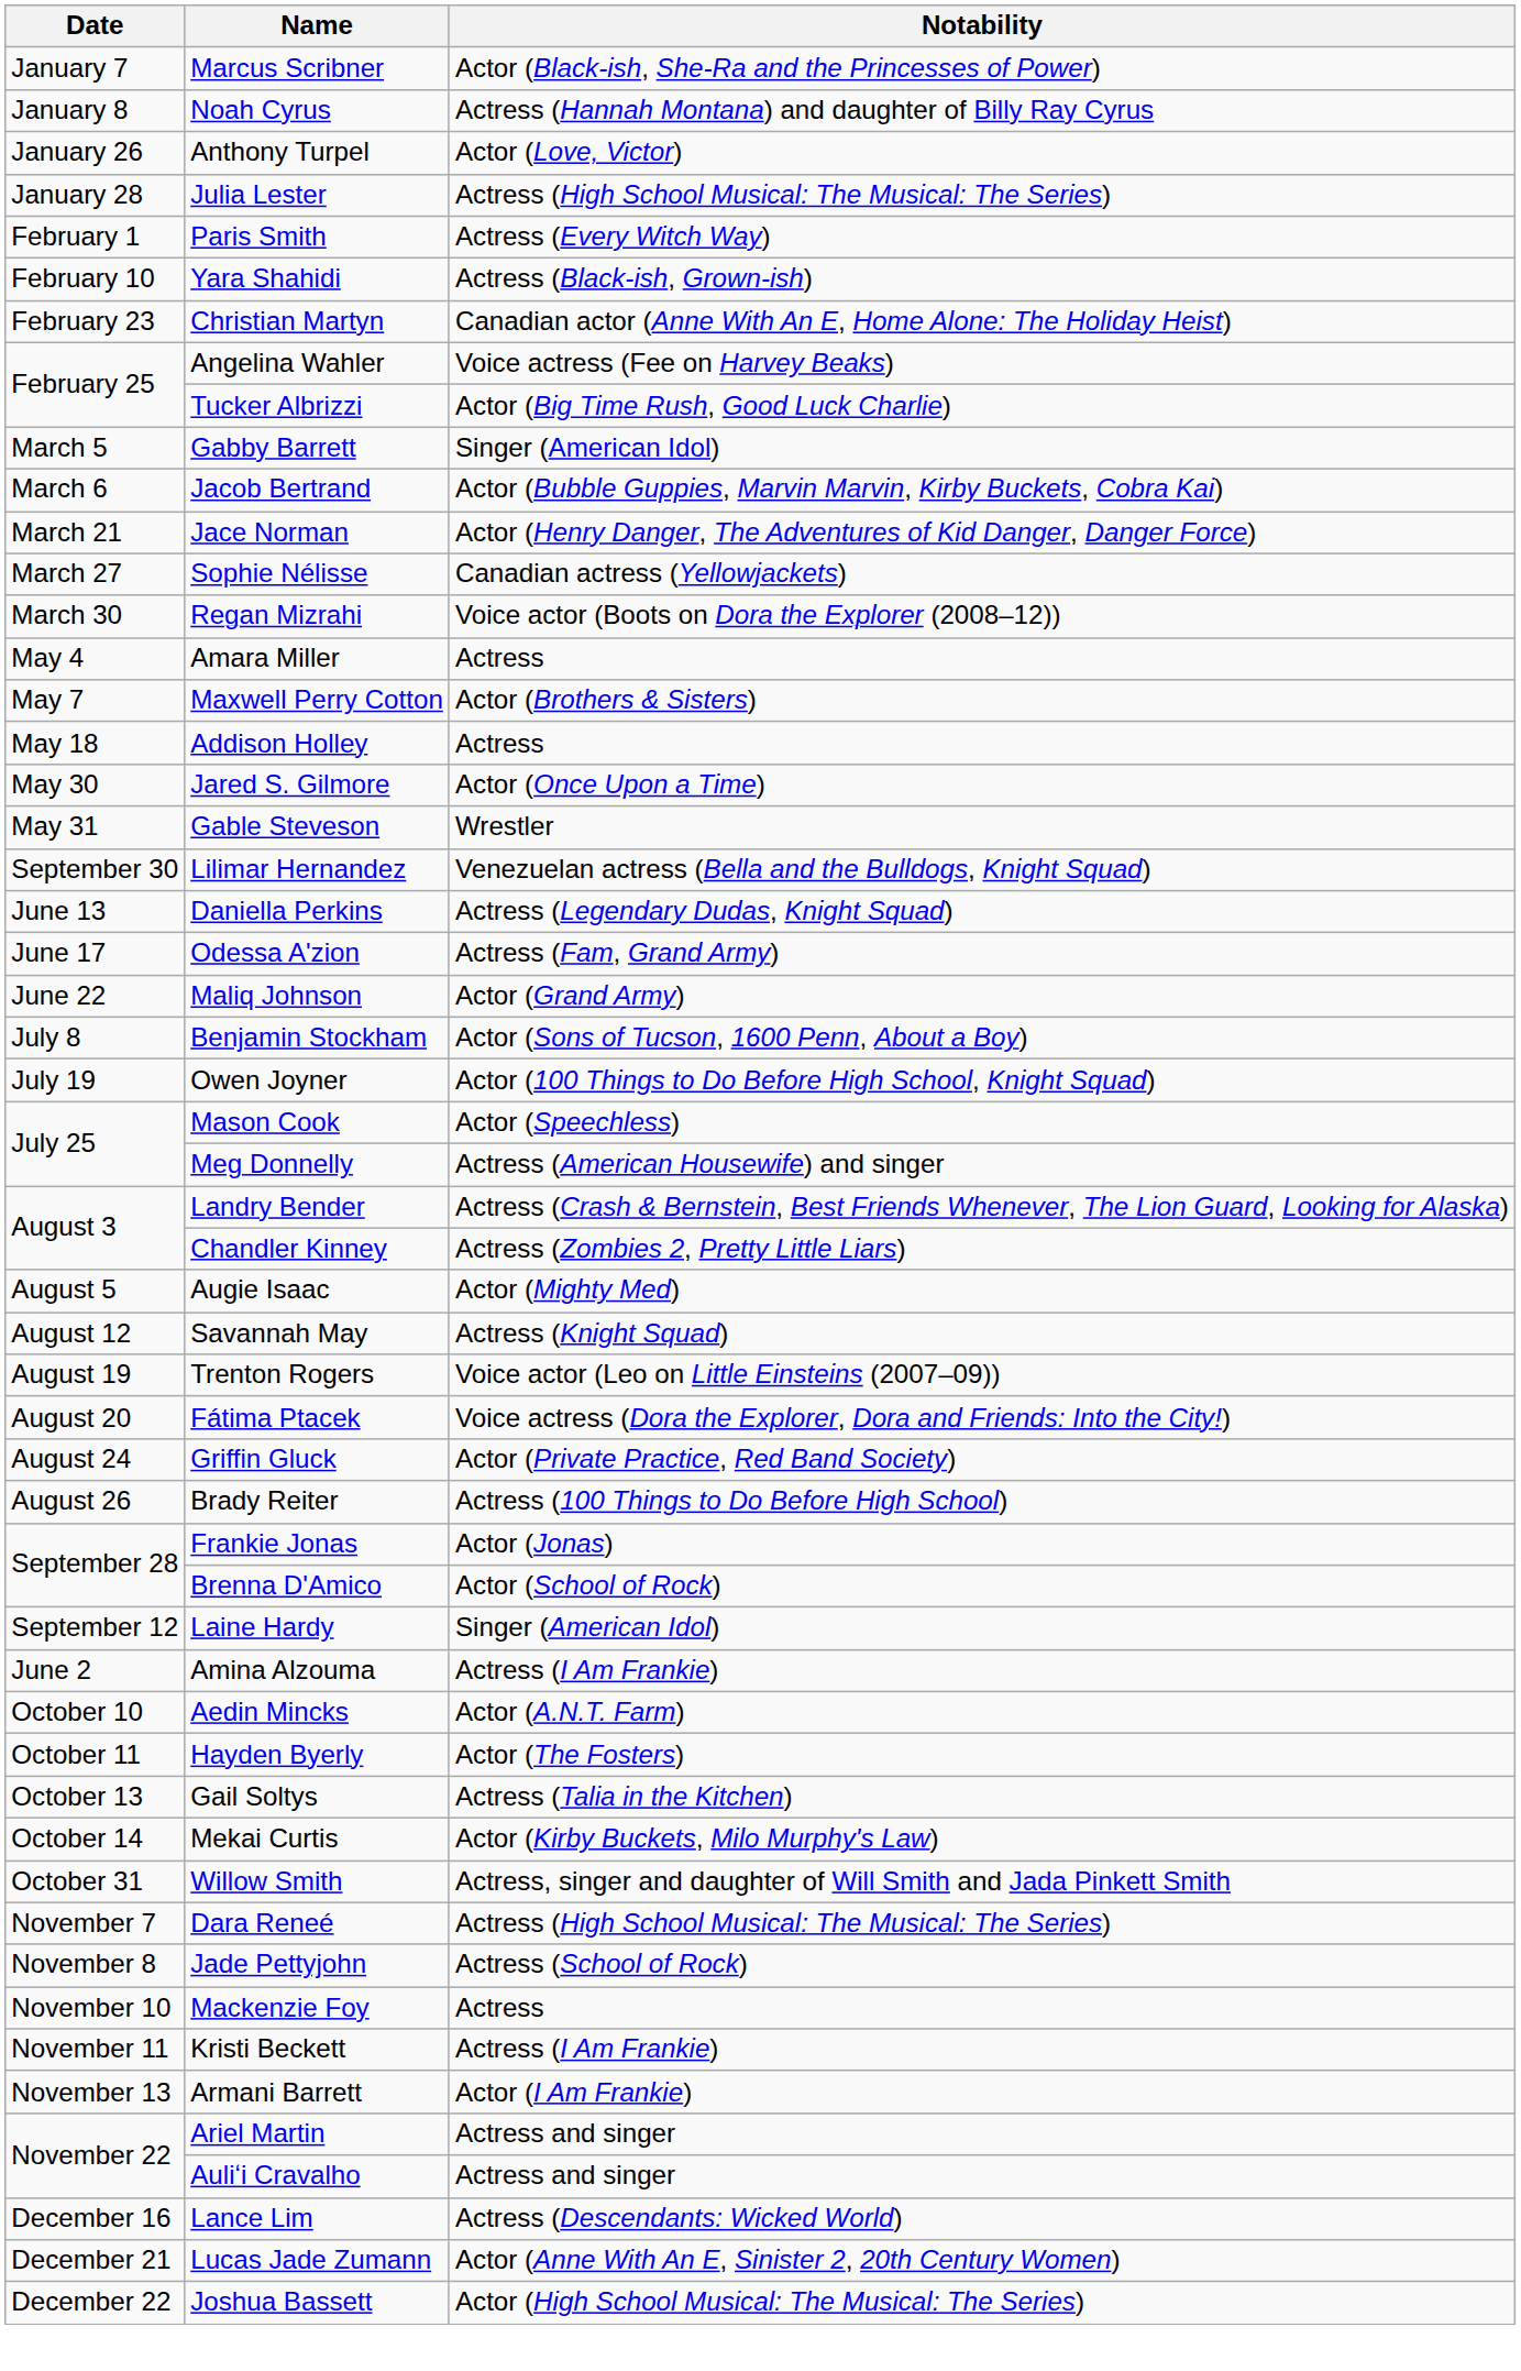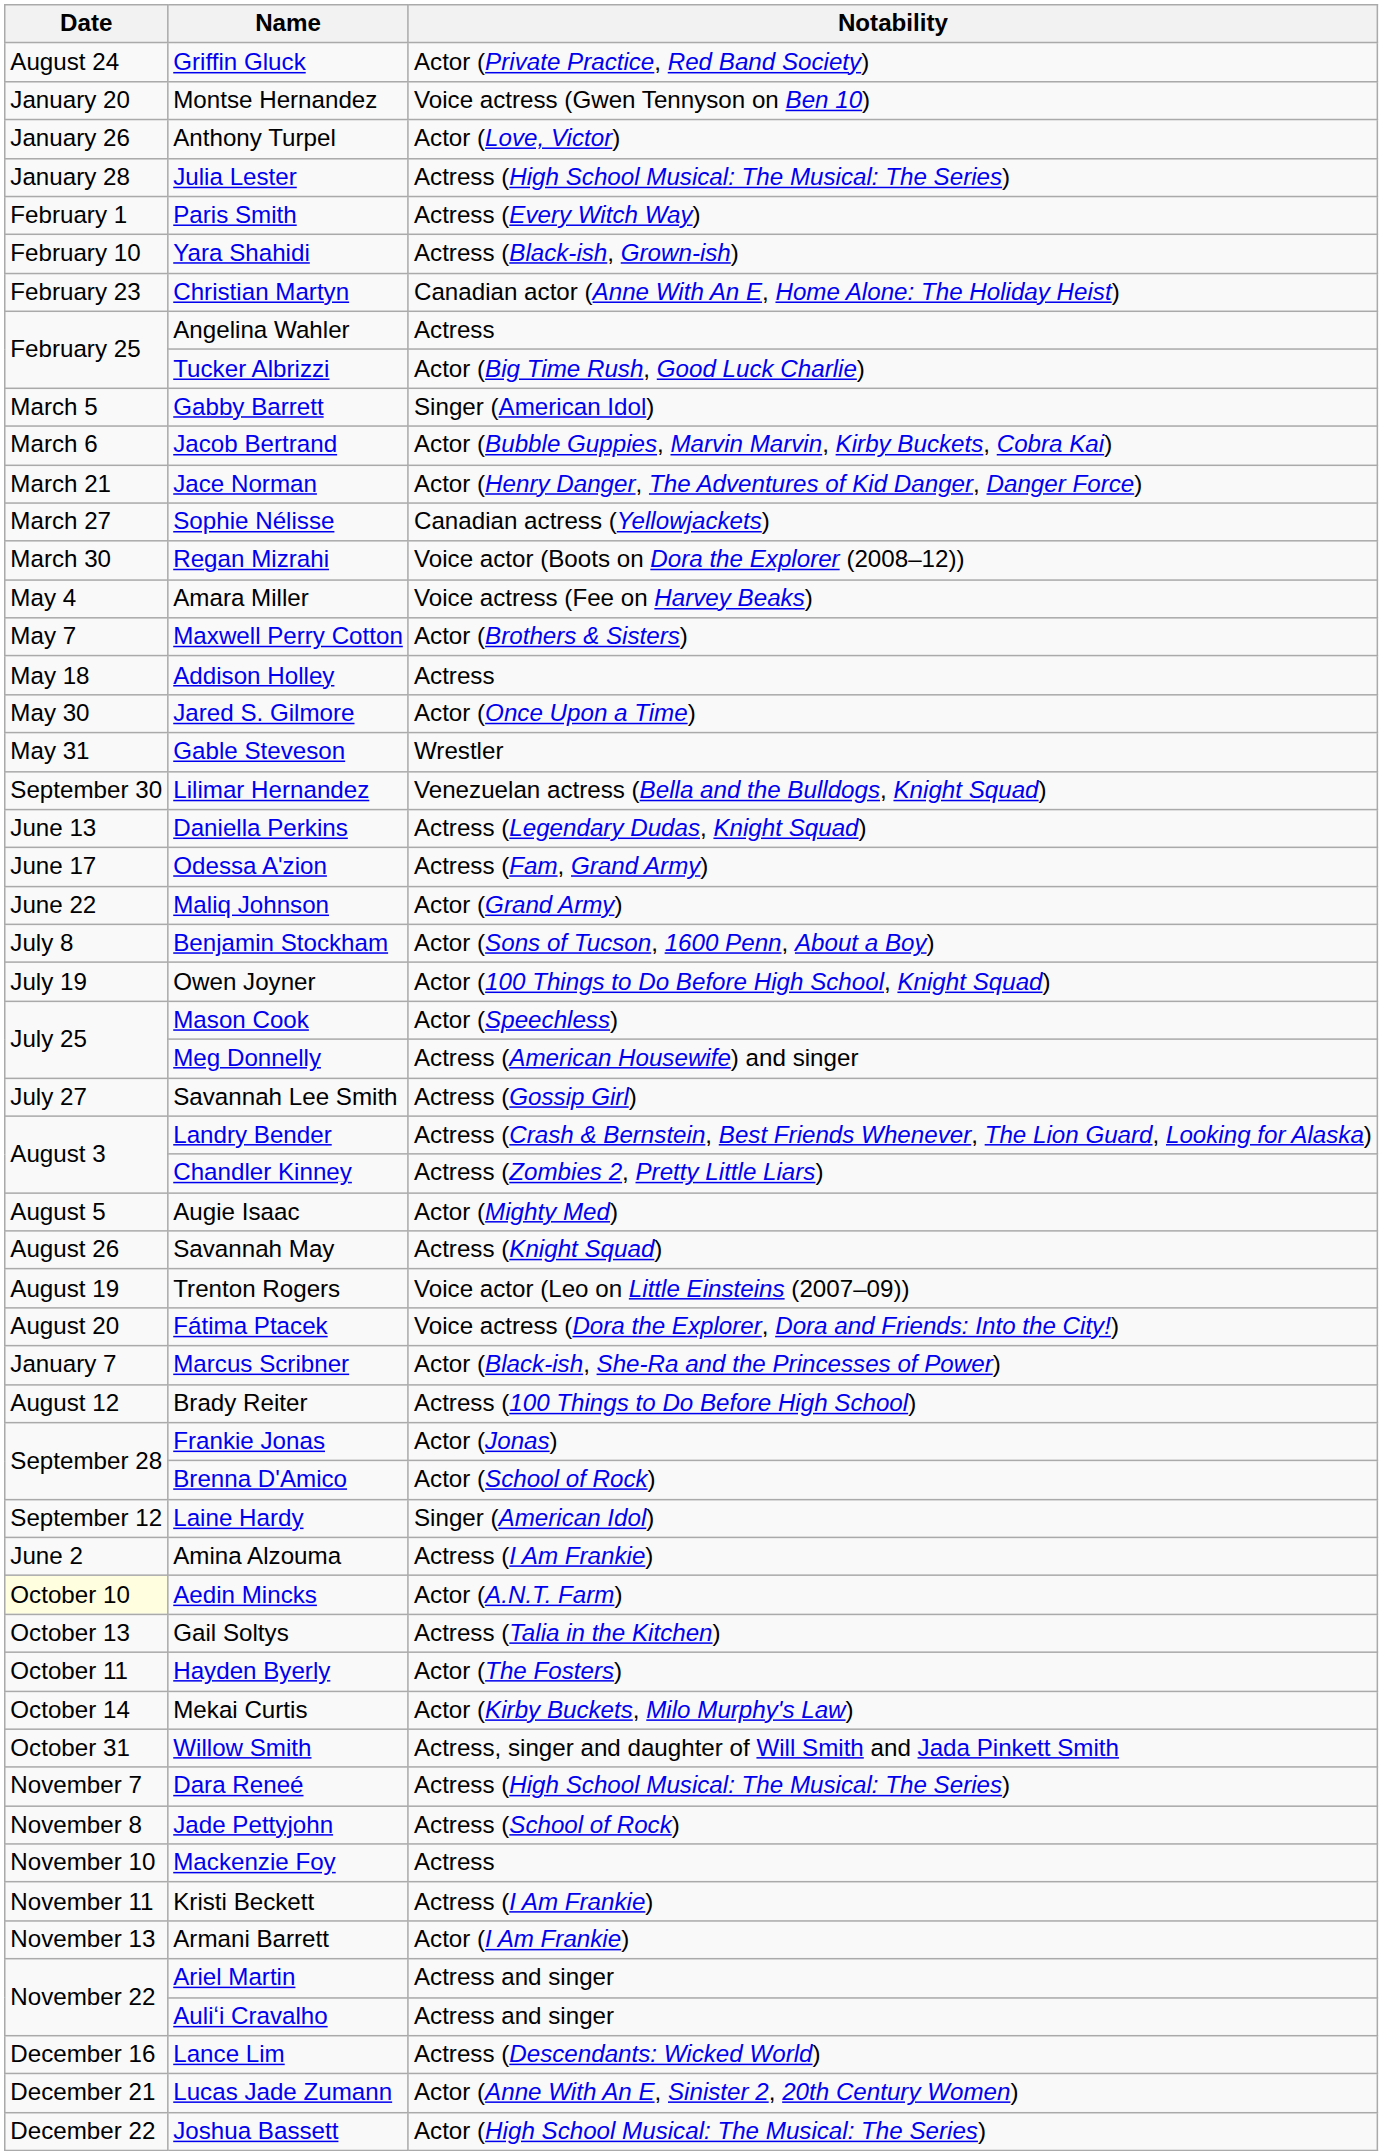 <table class="wikitable">
 <tr>
 <th>Date</th>
 <th>Name</th>
 <th>Notability</th>
 </tr>
 <tr>
-<td>January 7</td>
-<td><a href='#'>Marcus Scribner</a></td>
-<td>Actor (<em><a href='#'>Black-ish</a></em>, <em><a href='#'>She-Ra and the Princesses of Power</a></em>)</td>
+<td>August 24</td>
+<td><a href='#'>Griffin Gluck</a></td>
+<td>Actor (<em><a href='#'>Private Practice</a></em>, <em><a href='#'>Red Band Society</a></em>)</td>
 </tr>
 <tr>
-<td>January 8</td>
-<td><a href='#'>Noah Cyrus</a></td>
-<td>Actress (<em><a href='#'>Hannah Montana</a></em>) and daughter of <a href='#'>Billy Ray Cyrus</a></td>
+<td>January 20</td>
+<td>Montse Hernandez</td>
+<td>Voice actress (Gwen Tennyson on <em><a href='#'>Ben 10</a></em>)</td>
 </tr>
 <tr>
 <td>January 26</td>
 <td>Anthony Turpel</td>
 <td>Actor (<em><a href='#'>Love, Victor</a></em>)</td>
 </tr>
 <tr>
 <td>January 28</td>
 <td><a href='#'>Julia Lester</a></td>
 <td>Actress (<em><a href='#'>High School Musical: The Musical: The Series</a></em>)</td>
 </tr>
 <tr>
 <td>February 1</td>
 <td><a href='#'>Paris Smith</a></td>
 <td>Actress (<em><a href='#'>Every Witch Way</a></em>)</td>
 </tr>
 <tr>
 <td>February 10</td>
 <td><a href='#'>Yara Shahidi</a></td>
 <td>Actress (<em><a href='#'>Black-ish</a></em>, <em><a href='#'>Grown-ish</a></em>)</td>
 </tr>
 <tr>
 <td>February 23</td>
 <td><a href='#'>Christian Martyn</a></td>
 <td>Canadian actor (<em><a href='#'>Anne With An E</a></em>, <em><a href='#'>Home Alone: The Holiday Heist</a></em>)</td>
 </tr>
 <tr>
 <td rowspan="2">February 25</td>
 <td>Angelina Wahler</td>
-<td>Voice actress (Fee on <em><a href='#'>Harvey Beaks</a></em>)</td>
+<td>Actress</td>
 </tr>
 <tr>
 <td><a href='#'>Tucker Albrizzi</a></td>
 <td>Actor (<em><a href='#'>Big Time Rush</a></em>, <em><a href='#'>Good Luck Charlie</a></em>)</td>
 </tr>
 <tr>
 <td>March 5</td>
 <td><a href='#'>Gabby Barrett</a></td>
 <td>Singer (<a href='#'>American Idol</a>)</td>
 </tr>
 <tr>
 <td>March 6</td>
 <td><a href='#'>Jacob Bertrand</a></td>
 <td>Actor (<em><a href='#'>Bubble Guppies</a></em>, <em><a href='#'>Marvin Marvin</a></em>, <em><a href='#'>Kirby Buckets</a></em>, <em><a href='#'>Cobra Kai</a></em>)</td>
 </tr>
 <tr>
 <td>March 21</td>
 <td><a href='#'>Jace Norman</a></td>
 <td>Actor (<em><a href='#'>Henry Danger</a></em>, <em><a href='#'>The Adventures of Kid Danger</a></em>, <em><a href='#'>Danger Force</a></em>)</td>
 </tr>
 <tr>
 <td>March 27</td>
 <td><a href='#'>Sophie Nélisse</a></td>
 <td>Canadian actress (<em><a href='#'>Yellowjackets</a></em>)</td>
 </tr>
 <tr>
 <td>March 30</td>
 <td><a href='#'>Regan Mizrahi</a></td>
 <td>Voice actor (Boots on <em><a href='#'>Dora the Explorer</a></em> (2008–12))</td>
 </tr>
 <tr>
 <td>May 4</td>
 <td>Amara Miller</td>
-<td>Actress</td>
+<td>Voice actress (Fee on <em><a href='#'>Harvey Beaks</a></em>)</td>
 </tr>
 <tr>
 <td>May 7</td>
 <td><a href='#'>Maxwell Perry Cotton</a></td>
 <td>Actor (<em><a href='#'>Brothers & Sisters</a></em>)</td>
 </tr>
 <tr>
 <td>May 18</td>
 <td><a href='#'>Addison Holley</a></td>
 <td>Actress</td>
 </tr>
 <tr>
 <td>May 30</td>
 <td><a href='#'>Jared S. Gilmore</a></td>
 <td>Actor (<em><a href='#'>Once Upon a Time</a></em>)</td>
 </tr>
 <tr>
 <td>May 31</td>
 <td><a href='#'>Gable Steveson</a></td>
 <td>Wrestler</td>
 </tr>
 <tr>
 <td>September 30</td>
 <td><a href='#'>Lilimar Hernandez</a></td>
 <td>Venezuelan actress (<em><a href='#'>Bella and the Bulldogs</a></em>, <em><a href='#'>Knight Squad</a></em>)</td>
 </tr>
 <tr>
 <td>June 13</td>
 <td><a href='#'>Daniella Perkins</a></td>
 <td>Actress (<em><a href='#'>Legendary Dudas</a></em>, <em><a href='#'>Knight Squad</a></em>)</td>
 </tr>
 <tr>
 <td>June 17</td>
 <td><a href='#'>Odessa A'zion</a></td>
 <td>Actress (<em><a href='#'>Fam</a></em>, <em><a href='#'>Grand Army</a></em>)</td>
 </tr>
 <tr>
 <td>June 22</td>
 <td><a href='#'>Maliq Johnson</a></td>
 <td>Actor (<em><a href='#'>Grand Army</a></em>)</td>
 </tr>
 <tr>
 <td>July 8</td>
 <td><a href='#'>Benjamin Stockham</a></td>
 <td>Actor (<em><a href='#'>Sons of Tucson</a></em>, <em><a href='#'>1600 Penn</a></em>, <em><a href='#'>About a Boy</a></em>)</td>
 </tr>
 <tr>
 <td>July 19</td>
 <td>Owen Joyner</td>
 <td>Actor (<em><a href='#'>100 Things to Do Before High School</a></em>, <em><a href='#'>Knight Squad</a></em>)</td>
 </tr>
 <tr>
 <td rowspan="2">July 25</td>
 <td><a href='#'>Mason Cook</a></td>
 <td>Actor (<em><a href='#'>Speechless</a></em>)</td>
 </tr>
 <tr>
 <td><a href='#'>Meg Donnelly</a></td>
 <td>Actress (<em><a href='#'>American Housewife</a></em>) and singer</td>
 </tr>
 <tr>
+<td>July 27</td>
+<td>Savannah Lee Smith</td>
+<td>Actress (<em><a href='#'>Gossip Girl</a></em>)</td>
+</tr>
+<tr>
 <td rowspan="2">August 3</td>
 <td><a href='#'>Landry Bender</a></td>
 <td>Actress (<em><a href='#'>Crash & Bernstein</a></em>, <em><a href='#'>Best Friends Whenever</a></em>, <em><a href='#'>The Lion Guard</a></em>, <em><a href='#'>Looking for Alaska</a></em>)</td>
 </tr>
 <tr>
 <td><a href='#'>Chandler Kinney</a></td>
 <td>Actress (<em><a href='#'>Zombies 2</a></em>, <a href='#'><em>Pretty Little Liars</em></a>)</td>
 </tr>
 <tr>
 <td>August 5</td>
 <td>Augie Isaac</td>
 <td>Actor (<em><a href='#'>Mighty Med</a></em>)</td>
 </tr>
 <tr>
-<td>August 12</td>
+<td>August 26</td>
 <td>Savannah May</td>
 <td>Actress (<em><a href='#'>Knight Squad</a></em>)</td>
 </tr>
 <tr>
 <td>August 19</td>
 <td>Trenton Rogers</td>
 <td>Voice actor (Leo on <em><a href='#'>Little Einsteins</a></em> (2007–09))</td>
 </tr>
 <tr>
 <td>August 20</td>
 <td><a href='#'>Fátima Ptacek</a></td>
 <td>Voice actress (<em><a href='#'>Dora the Explorer</a></em>, <em><a href='#'>Dora and Friends: Into the City!</a></em>)</td>
 </tr>
 <tr>
-<td>August 24</td>
-<td><a href='#'>Griffin Gluck</a></td>
-<td>Actor (<em><a href='#'>Private Practice</a></em>, <em><a href='#'>Red Band Society</a></em>)</td>
+<td>January 7</td>
+<td><a href='#'>Marcus Scribner</a></td>
+<td>Actor (<em><a href='#'>Black-ish</a></em>, <em><a href='#'>She-Ra and the Princesses of Power</a></em>)</td>
 </tr>
 <tr>
-<td>August 26</td>
+<td>August 12</td>
 <td>Brady Reiter</td>
 <td>Actress (<em><a href='#'>100 Things to Do Before High School</a></em>)</td>
 </tr>
 <tr>
 <td rowspan="2">September 28</td>
 <td><a href='#'>Frankie Jonas</a></td>
 <td>Actor (<em><a href='#'>Jonas</a></em>)</td>
 </tr>
 <tr>
 <td><a href='#'>Brenna D'Amico</a></td>
 <td>Actor (<em><a href='#'>School of Rock</a></em>)</td>
 </tr>
 <tr>
 <td>September 12</td>
 <td><a href='#'>Laine Hardy</a></td>
 <td>Singer (<em><a href='#'>American Idol</a></em>)</td>
 </tr>
 <tr>
 <td>June 2</td>
 <td>Amina Alzouma</td>
 <td>Actress (<em><a href='#'>I Am Frankie</a></em>)</td>
 </tr>
 <tr>
-<td>October 10</td>
+<td style="background: lightyellow;">October 10</td>
 <td><a href='#'>Aedin Mincks</a></td>
 <td>Actor (<em><a href='#'>A.N.T. Farm</a></em>)</td>
+</tr>
+<tr>
+<td>October 13</td>
+<td>Gail Soltys</td>
+<td>Actress (<em><a href='#'>Talia in the Kitchen</a></em>)</td>
 </tr>
 <tr>
 <td>October 11</td>
 <td><a href='#'>Hayden Byerly</a></td>
 <td>Actor (<em><a href='#'>The Fosters</a></em>)</td>
-</tr>
-<tr>
-<td>October 13</td>
-<td>Gail Soltys</td>
-<td>Actress (<em><a href='#'>Talia in the Kitchen</a></em>)</td>
 </tr>
 <tr>
 <td>October 14</td>
 <td>Mekai Curtis</td>
 <td>Actor (<em><a href='#'>Kirby Buckets</a></em>, <em><a href='#'>Milo Murphy's Law</a></em>)</td>
 </tr>
 <tr>
 <td>October 31</td>
 <td><a href='#'>Willow Smith</a></td>
 <td>Actress, singer and daughter of <a href='#'>Will Smith</a> and <a href='#'>Jada Pinkett Smith</a></td>
 </tr>
 <tr>
 <td>November 7</td>
 <td><a href='#'>Dara Reneé</a></td>
 <td>Actress (<em><a href='#'>High School Musical: The Musical: The Series</a></em>)</td>
 </tr>
 <tr>
 <td>November 8</td>
 <td><a href='#'>Jade Pettyjohn</a></td>
 <td>Actress (<em><a href='#'>School of Rock</a></em>)</td>
 </tr>
 <tr>
 <td>November 10</td>
 <td><a href='#'>Mackenzie Foy</a></td>
 <td>Actress</td>
 </tr>
 <tr>
 <td>November 11</td>
 <td>Kristi Beckett</td>
 <td>Actress (<em><a href='#'>I Am Frankie</a></em>)</td>
 </tr>
 <tr>
 <td>November 13</td>
 <td>Armani Barrett</td>
 <td>Actor (<em><a href='#'>I Am Frankie</a></em>)</td>
 </tr>
 <tr>
 <td rowspan="2">November 22</td>
 <td><a href='#'>Ariel Martin</a></td>
 <td>Actress and singer</td>
 </tr>
 <tr>
 <td><a href='#'>Auliʻi Cravalho</a></td>
 <td>Actress and singer</td>
 </tr>
 <tr>
 <td>December 16</td>
 <td><a href='#'>Lance Lim</a></td>
 <td>Actress (<em><a href='#'>Descendants: Wicked World</a></em>)</td>
 </tr>
 <tr>
 <td>December 21</td>
 <td><a href='#'>Lucas Jade Zumann</a></td>
 <td>Actor (<em><a href='#'>Anne With An E</a></em>, <em><a href='#'>Sinister 2</a></em>, <em><a href='#'>20th Century Women</a></em>)</td>
 </tr>
 <tr>
 <td>December 22</td>
 <td><a href='#'>Joshua Bassett</a></td>
 <td>Actor (<em><a href='#'>High School Musical: The Musical: The Series</a></em>)</td>
 </tr>
 </table>
